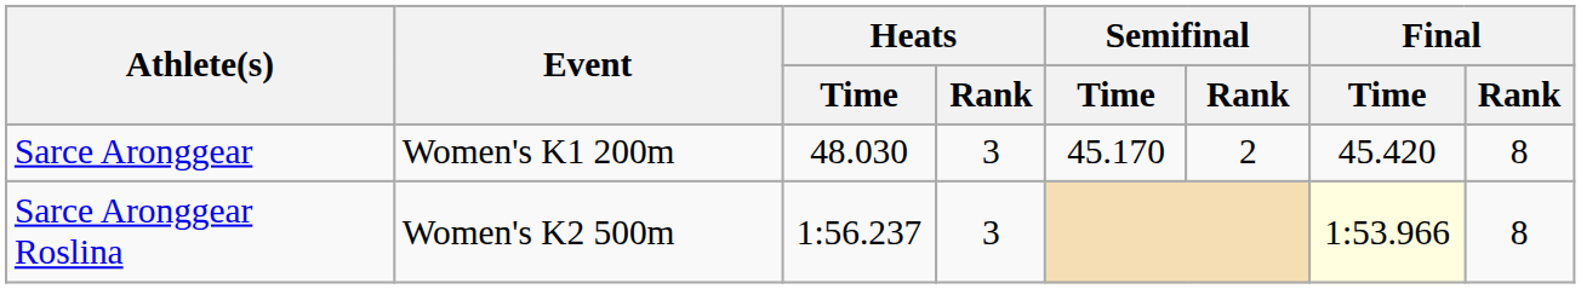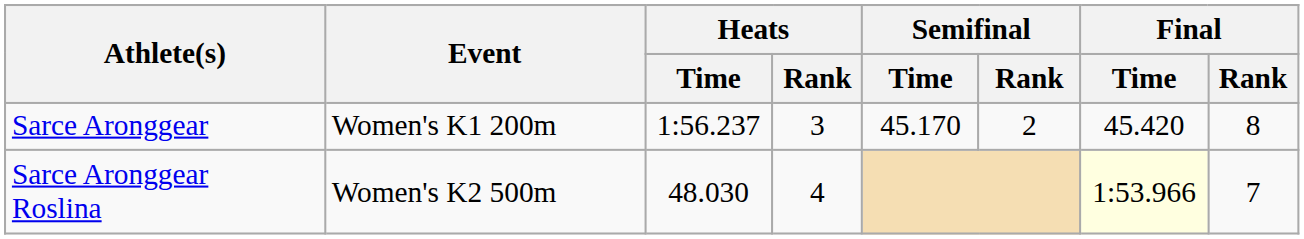 <table class="wikitable" style="font-size:90%">
 <tr>
 <th width=150 rowspan="2">Athlete(s)</th>
 <th width=150 rowspan="2">Event</th>
 <th width=100 colspan="2">Heats</th>
 <th width=100 colspan="2">Semifinal</th>
 <th width=100 colspan="2">Final</th>
 </tr>
 <tr>
 <th>Time</th>
 <th>Rank</th>
 <th>Time</th>
 <th>Rank</th>
 <th>Time</th>
 <th>Rank</th>
 </tr>
 <tr>
 <td><a href='#'>Sarce Aronggear</a></td>
 <td>Women's K1 200m</td>
-<td align="center">48.030</td>
+<td align="center">1:56.237</td>
 <td align="center">3</td>
 <td align="center">45.170</td>
 <td align="center">2</td>
 <td align="center">45.420</td>
 <td align="center">8</td>
 </tr>
 <tr>
 <td><a href='#'>Sarce Aronggear</a> <br> <a href='#'>Roslina</a></td>
 <td>Women's K2 500m</td>
-<td align="center">1:56.237</td>
-<td align="center">3</td>
+<td align="center">48.030</td>
+<td align="center">4</td>
 <td colspan="2" align="center" bgcolor="wheat"></td>
 <td align="center" style="background: lightyellow;">1:53.966</td>
-<td align="center">8</td>
+<td align="center">7</td>
 </tr>
 </table>
